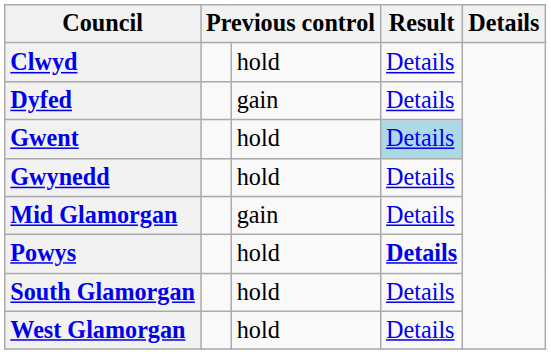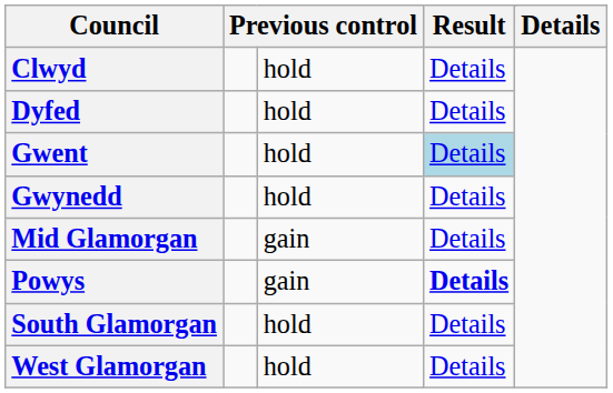 <table class="wikitable sortable" border="1">
 <tr>
 <th scope="col">Council</th>
 <th colspan=2>Previous control</th>
 <th colspan=2>Result</th>
 <th class="unsortable" scope="col">Details</th>
 </tr>
 <tr>
 <th scope="row" style="text-align: left;"><a href='#'>Clwyd</a></th>
 <td></td>
 <td> hold</td>
 <td><a href='#'>Details</a></td>
 </tr>
 <tr>
 <th scope="row" style="text-align: left;"><a href='#'>Dyfed</a></th>
 <td></td>
-<td> gain</td>
+<td> hold</td>
 <td><a href='#'>Details</a></td>
 </tr>
 <tr>
 <th scope="row" style="text-align: left;"><a href='#'>Gwent</a></th>
 <td></td>
 <td> hold</td>
 <td style="background: lightblue;"><a href='#'>Details</a></td>
 </tr>
 <tr>
 <th scope="row" style="text-align: left;"><a href='#'>Gwynedd</a></th>
 <td></td>
 <td> hold</td>
 <td><a href='#'>Details</a></td>
 </tr>
 <tr>
 <th scope="row" style="text-align: left;"><a href='#'>Mid Glamorgan</a></th>
 <td></td>
 <td> gain</td>
 <td><a href='#'>Details</a></td>
 </tr>
 <tr>
 <th scope="row" style="text-align: left;"><a href='#'>Powys</a></th>
 <td></td>
-<td> hold</td>
+<td> gain</td>
 <td><strong><a href='#'>Details</a></strong></td>
 </tr>
 <tr>
 <th scope="row" style="text-align: left;"><a href='#'>South Glamorgan</a></th>
 <td></td>
 <td> hold</td>
 <td><a href='#'>Details</a></td>
 </tr>
 <tr>
 <th scope="row" style="text-align: left;"><a href='#'>West Glamorgan</a></th>
 <td></td>
 <td> hold</td>
 <td><a href='#'>Details</a></td>
 </tr>
 </table>
